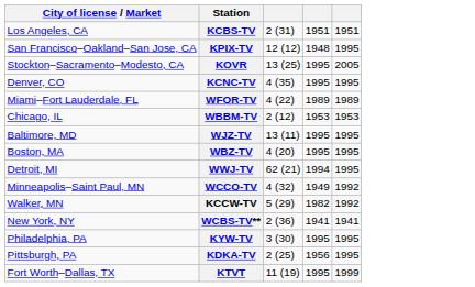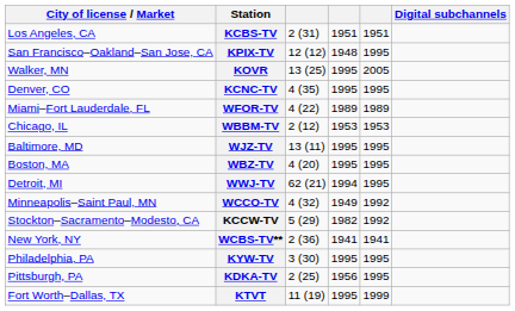 <table class="wikitable sortable">
 <tr>
 <th scope="col"><a href='#'>City of license</a> / <a href='#'>Market</a></th>
 <th scope="col">Station</th>
 <th scope="col"></th>
 <th scope="col"></th>
 <th scope="col"></th>
+<th scope="col"><a href='#'>Digital subchannels</a></th>
 </tr>
 <tr>
 <td><a href='#'>Los Angeles, CA</a></td>
 <th scope="row"><a href='#'>KCBS-TV</a></th>
 <td>2 (31)</td>
 <td>1951</td>
 <td>1951</td>
+<td></td>
 </tr>
 <tr>
 <td><a href='#'>San Francisco</a>–<a href='#'>Oakland</a>–<a href='#'>San Jose, CA</a></td>
 <th scope="row"><a href='#'>KPIX-TV</a></th>
 <td>12 (12)</td>
 <td>1948</td>
 <td>1995</td>
+<td></td>
 </tr>
 <tr>
-<td><a href='#'>Stockton</a>–<a href='#'>Sacramento</a>–<a href='#'>Modesto, CA</a></td>
+<td><a href='#'>Walker, MN</a></td>
 <th scope="row"><a href='#'>KOVR</a></th>
 <td>13 (25)</td>
 <td>1995</td>
 <td>2005</td>
+<td></td>
 </tr>
 <tr>
 <td><a href='#'>Denver, CO</a></td>
 <th scope="row"><a href='#'>KCNC-TV</a></th>
 <td>4 (35)</td>
 <td>1995</td>
 <td>1995</td>
+<td></td>
 </tr>
 <tr>
 <td><a href='#'>Miami</a>–<a href='#'>Fort Lauderdale, FL</a></td>
 <th scope="row"><a href='#'>WFOR-TV</a></th>
 <td>4 (22)</td>
 <td>1989</td>
 <td>1989</td>
+<td></td>
 </tr>
 <tr>
 <td><a href='#'>Chicago, IL</a></td>
 <th scope="row"><a href='#'>WBBM-TV</a></th>
 <td>2 (12)</td>
 <td>1953</td>
 <td>1953</td>
+<td></td>
 </tr>
 <tr>
 <td><a href='#'>Baltimore, MD</a></td>
 <th scope="row"><a href='#'>WJZ-TV</a></th>
 <td>13 (11)</td>
 <td>1995</td>
 <td>1995</td>
+<td></td>
 </tr>
 <tr>
 <td><a href='#'>Boston, MA</a></td>
 <th scope="row"><a href='#'>WBZ-TV</a></th>
 <td>4 (20)</td>
 <td>1995</td>
 <td>1995</td>
+<td></td>
 </tr>
 <tr>
 <td><a href='#'>Detroit, MI</a></td>
 <th scope="row"><a href='#'>WWJ-TV</a></th>
 <td>62 (21)</td>
 <td>1994</td>
 <td>1995</td>
+<td></td>
 </tr>
 <tr>
 <td><a href='#'>Minneapolis</a>–<a href='#'>Saint Paul, MN</a></td>
 <th scope="row"><a href='#'>WCCO-TV</a></th>
 <td>4 (32)</td>
 <td>1949</td>
 <td>1992</td>
+<td></td>
 </tr>
 <tr>
-<td><a href='#'>Walker, MN</a></td>
+<td><a href='#'>Stockton</a>–<a href='#'>Sacramento</a>–<a href='#'>Modesto, CA</a></td>
 <th scope="row">KCCW-TV</th>
 <td>5 (29)</td>
 <td>1982</td>
 <td>1992</td>
+<td></td>
 </tr>
 <tr>
 <td><a href='#'>New York, NY</a></td>
 <th scope="row"><a href='#'>WCBS-TV</a>**</th>
 <td>2 (36)</td>
 <td>1941</td>
 <td>1941</td>
+<td></td>
 </tr>
 <tr>
 <td><a href='#'>Philadelphia, PA</a></td>
 <th scope="row"><a href='#'>KYW-TV</a></th>
 <td>3 (30)</td>
 <td>1995</td>
 <td>1995</td>
+<td></td>
 </tr>
 <tr>
 <td><a href='#'>Pittsburgh, PA</a></td>
 <th scope="row"><a href='#'>KDKA-TV</a></th>
 <td>2 (25)</td>
 <td>1956</td>
 <td>1995</td>
+<td></td>
 </tr>
 <tr>
 <td><a href='#'>Fort Worth</a>–<a href='#'>Dallas, TX</a></td>
 <th scope="row"><a href='#'>KTVT</a></th>
 <td>11 (19)</td>
 <td>1995</td>
 <td>1999</td>
+<td></td>
 </tr>
 </table>
